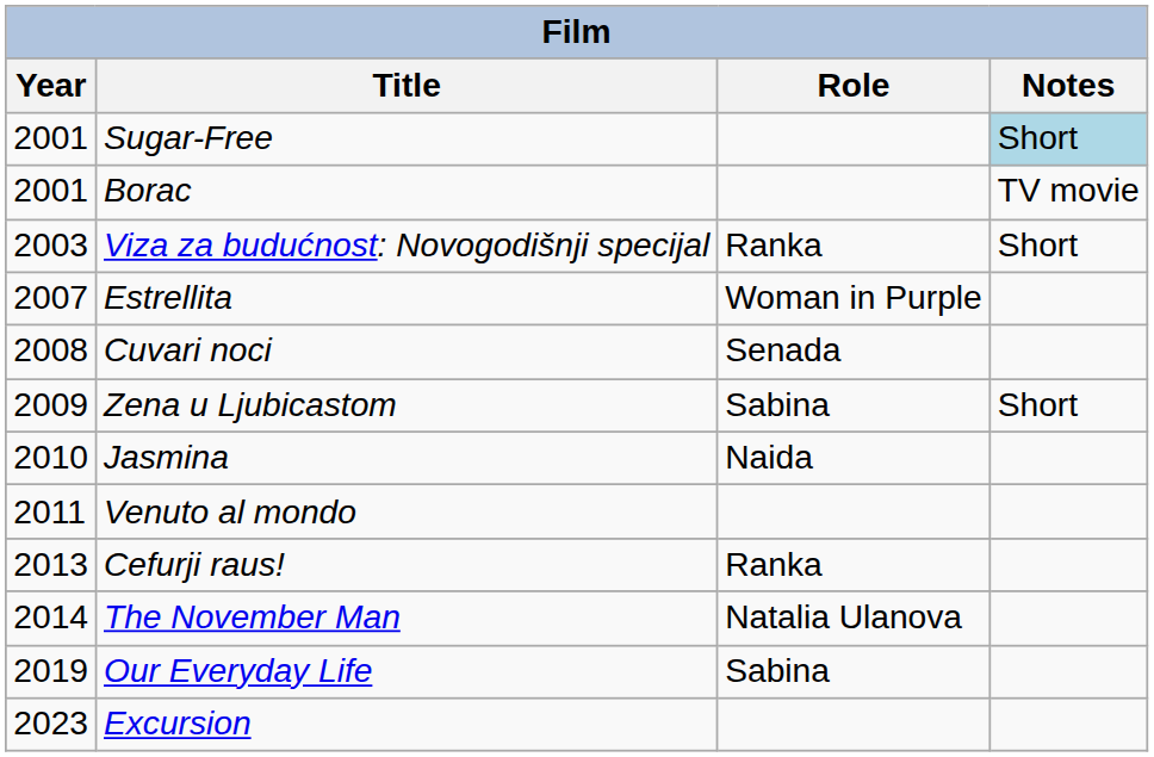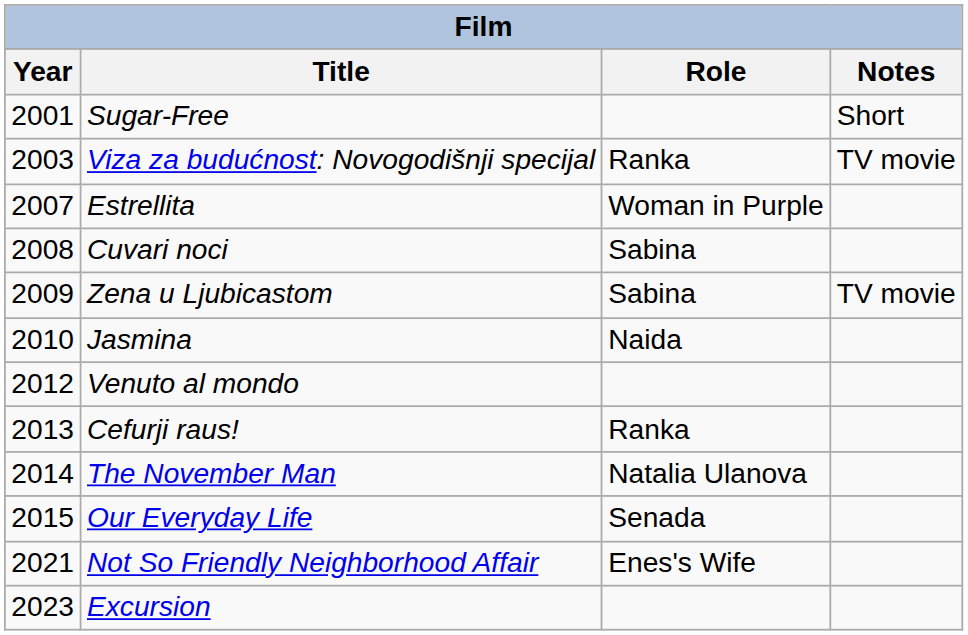 <table class="wikitable">
 <tr>
 <th colspan="4" style="background: LightSteelBlue;">Film</th>
 </tr>
 <tr>
 <th>Year</th>
 <th>Title</th>
 <th>Role</th>
 <th>Notes</th>
 </tr>
 <tr>
 <td>2001</td>
 <td><em>Sugar-Free</em></td>
 <td></td>
-<td style="background: lightblue;">Short</td>
-</tr>
-<tr>
-<td>2001</td>
-<td><em>Borac</em></td>
-<td></td>
-<td>TV movie</td>
+<td>Short</td>
 </tr>
 <tr>
 <td>2003</td>
 <td><em><a href='#'>Viza za budućnost</a>: Novogodišnji specijal</em></td>
 <td>Ranka</td>
-<td>Short</td>
+<td>TV movie</td>
 </tr>
 <tr>
 <td>2007</td>
 <td><em>Estrellita</em></td>
 <td>Woman in Purple</td>
 <td></td>
 </tr>
 <tr>
 <td>2008</td>
 <td><em>Cuvari noci</em></td>
-<td>Senada</td>
+<td>Sabina</td>
 <td></td>
 </tr>
 <tr>
 <td>2009</td>
 <td><em>Zena u Ljubicastom</em></td>
 <td>Sabina</td>
-<td>Short</td>
+<td>TV movie</td>
 </tr>
 <tr>
 <td>2010</td>
 <td><em>Jasmina</em></td>
 <td>Naida</td>
 <td></td>
 </tr>
 <tr>
-<td>2011</td>
+<td>2012</td>
 <td><em>Venuto al mondo</em></td>
 <td></td>
 <td></td>
 </tr>
 <tr>
 <td>2013</td>
 <td><em>Cefurji raus!</em></td>
 <td>Ranka</td>
 <td></td>
 </tr>
 <tr>
 <td>2014</td>
 <td><em><a href='#'>The November Man</a></em></td>
 <td>Natalia Ulanova</td>
 <td></td>
 </tr>
 <tr>
-<td>2019</td>
+<td>2015</td>
 <td><em><a href='#'>Our Everyday Life</a></em></td>
-<td>Sabina</td>
+<td>Senada</td>
+<td></td>
+</tr>
+<tr>
+<td>2021</td>
+<td><em><a href='#'>Not So Friendly Neighborhood Affair</a></em></td>
+<td>Enes's Wife</td>
 <td></td>
 </tr>
 <tr>
 <td>2023</td>
 <td><em><a href='#'>Excursion</a></em></td>
 <td></td>
 <td></td>
 </tr>
 </table>
